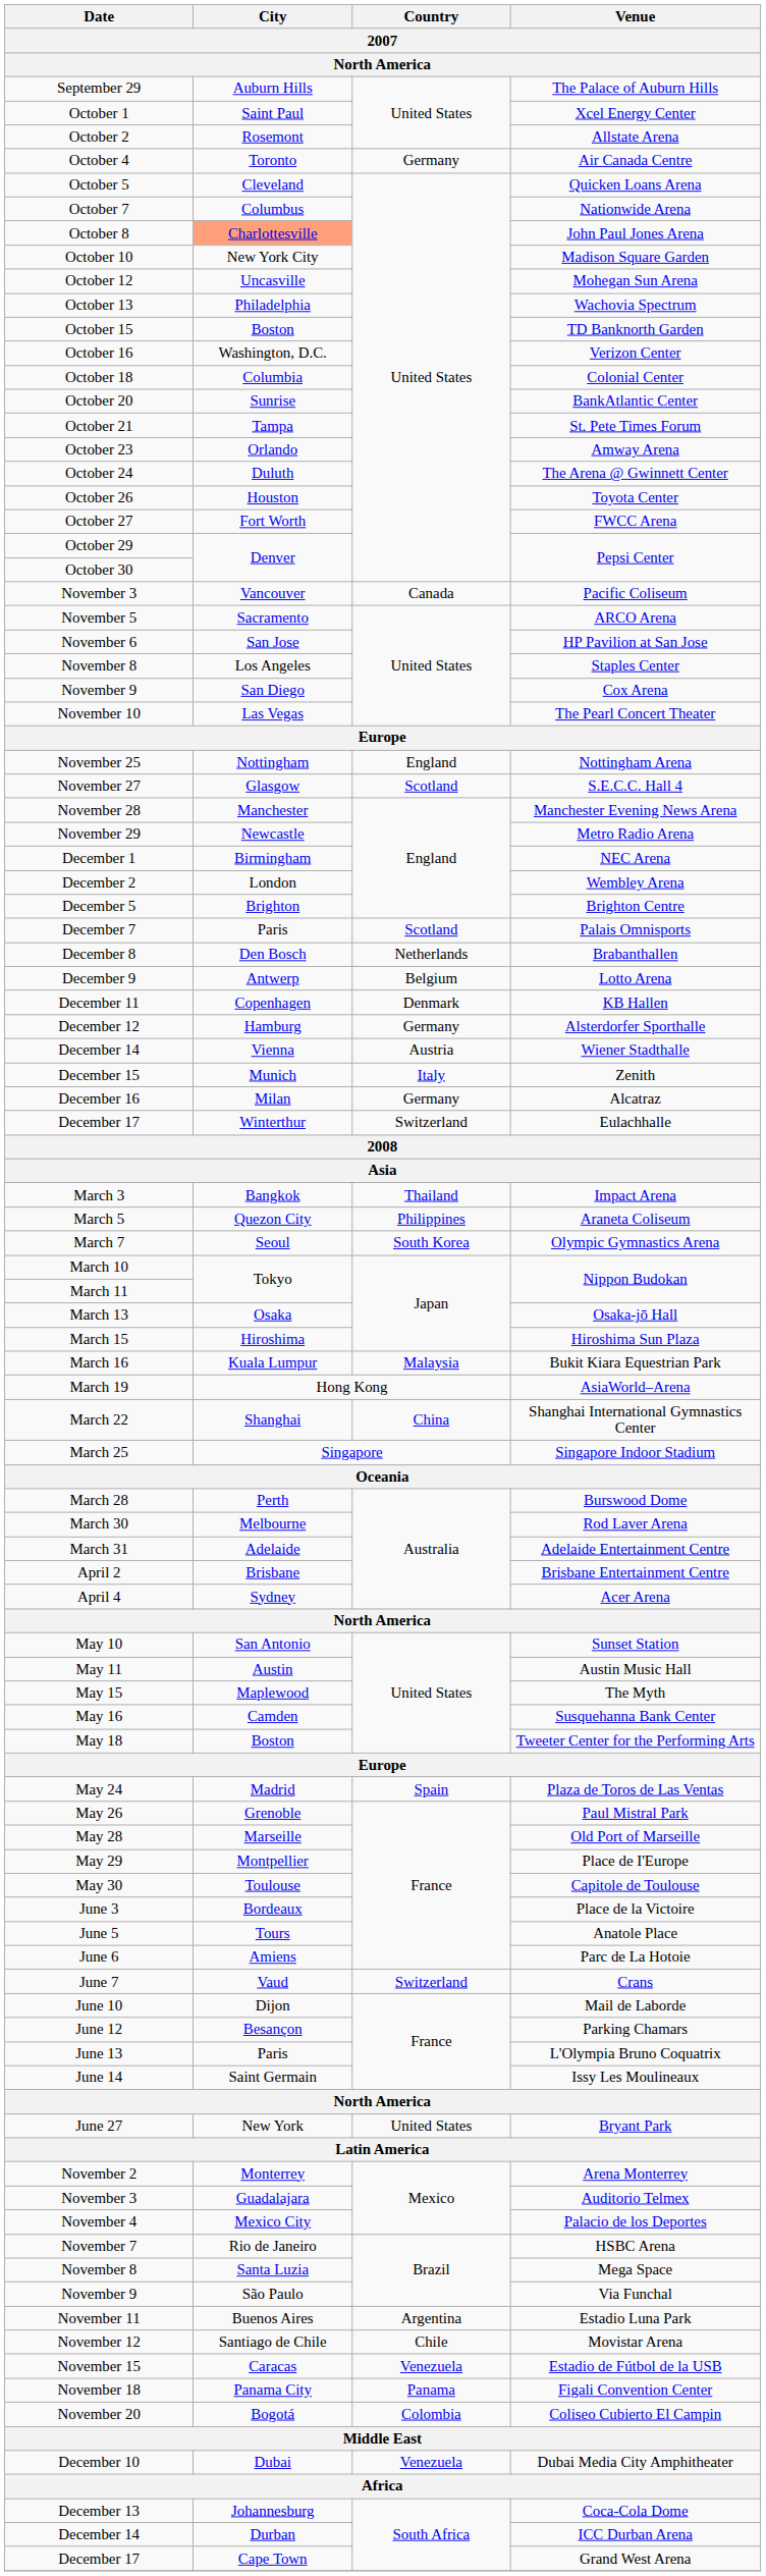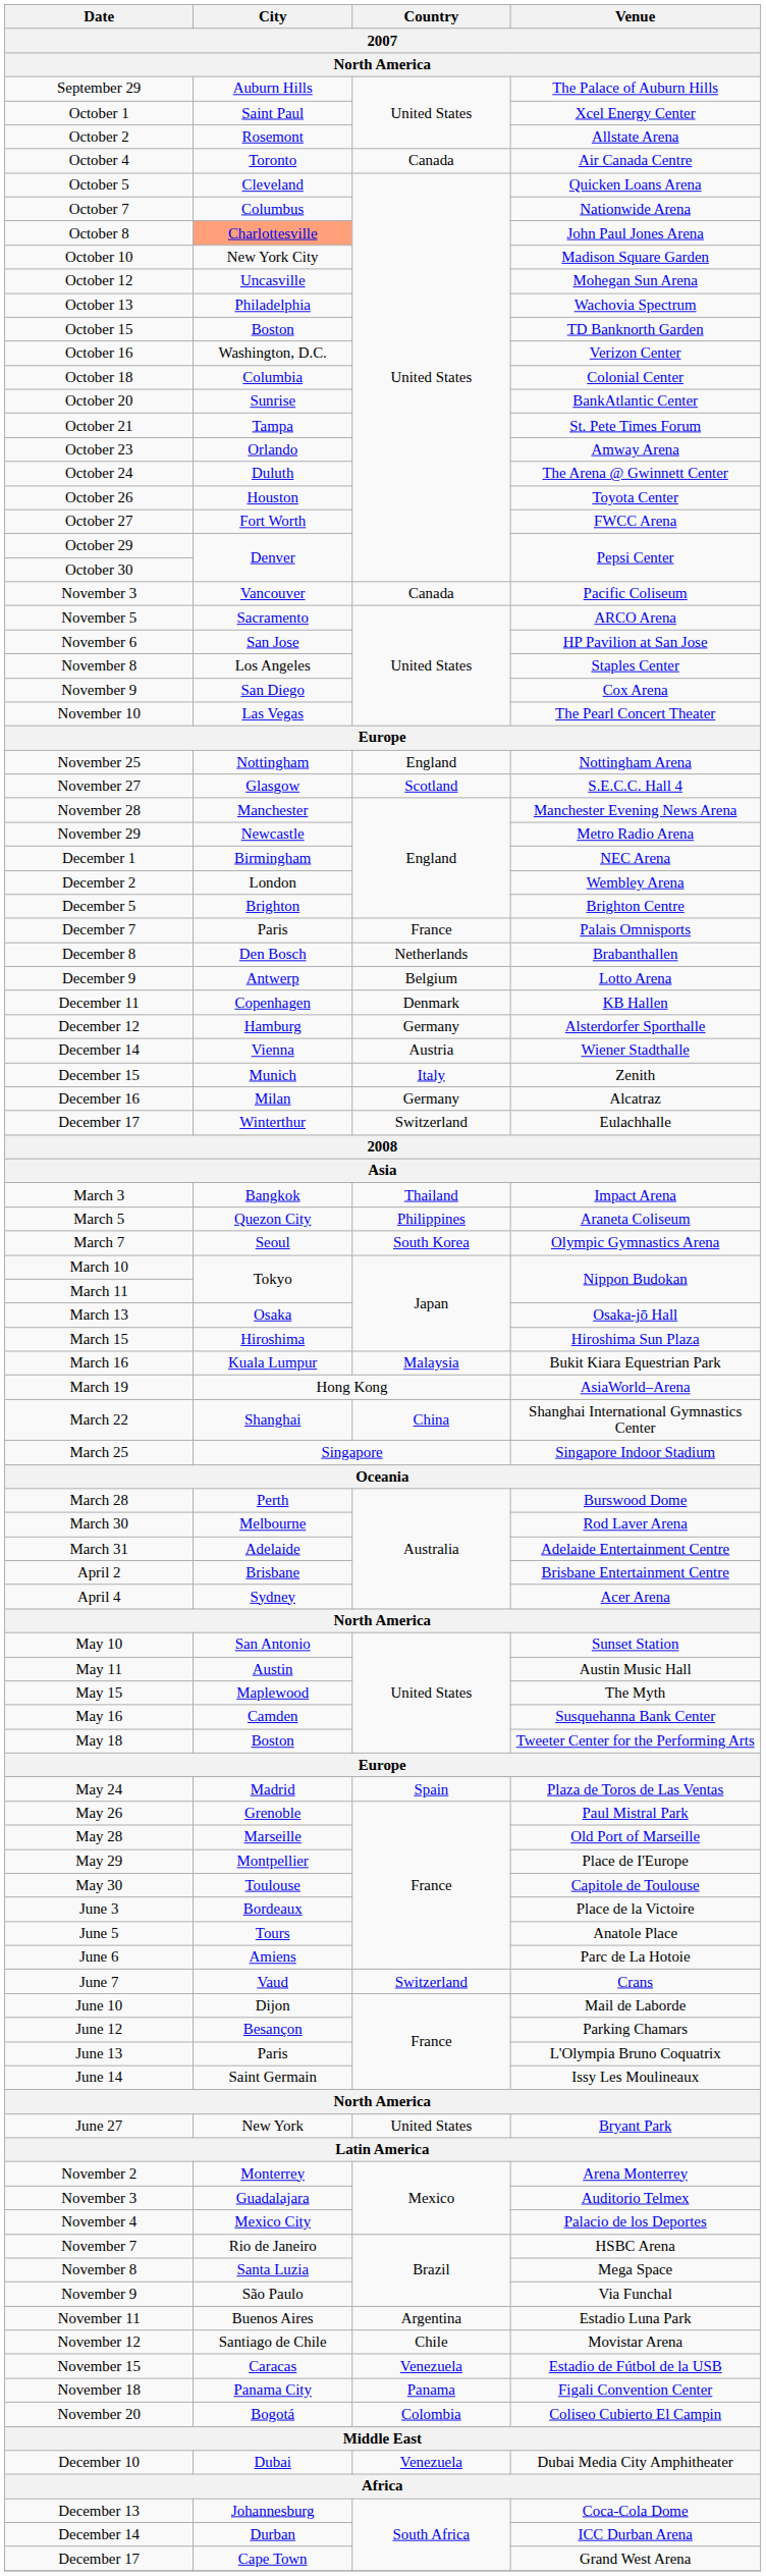 <table class="wikitable" style="text-align:center;">
 <tr>
 <th scope="col" style="width:12em;">Date</th>
 <th scope="col" style="width:10em;">City</th>
 <th scope="col" style="width:10em;">Country</th>
 <th scope="col" style="width:16em;">Venue</th>
 </tr>
 <tr>
 <th colspan="4"><strong>2007</strong></th>
 </tr>
 <tr>
 <th colspan="4"><strong>North America</strong></th>
 </tr>
 <tr>
 <td>September 29</td>
 <td><a href='#'>Auburn Hills</a></td>
 <td rowspan="3">United States</td>
 <td><a href='#'>The Palace of Auburn Hills</a></td>
 </tr>
 <tr>
 <td>October 1</td>
 <td><a href='#'>Saint Paul</a></td>
 <td><a href='#'>Xcel Energy Center</a></td>
 </tr>
 <tr>
 <td>October 2</td>
 <td><a href='#'>Rosemont</a></td>
 <td><a href='#'>Allstate Arena</a></td>
 </tr>
 <tr>
 <td>October 4</td>
 <td><a href='#'>Toronto</a></td>
-<td>Germany</td>
+<td>Canada</td>
 <td><a href='#'>Air Canada Centre</a></td>
 </tr>
 <tr>
 <td>October 5</td>
 <td><a href='#'>Cleveland</a></td>
 <td rowspan="17">United States</td>
 <td><a href='#'>Quicken Loans Arena</a></td>
 </tr>
 <tr>
 <td>October 7</td>
 <td><a href='#'>Columbus</a></td>
 <td><a href='#'>Nationwide Arena</a></td>
 </tr>
 <tr>
 <td>October 8</td>
 <td style="background: lightsalmon;"><a href='#'>Charlottesville</a></td>
 <td><a href='#'>John Paul Jones Arena</a></td>
 </tr>
 <tr>
 <td>October 10</td>
 <td>New York City</td>
 <td><a href='#'>Madison Square Garden</a></td>
 </tr>
 <tr>
 <td>October 12</td>
 <td><a href='#'>Uncasville</a></td>
 <td><a href='#'>Mohegan Sun Arena</a></td>
 </tr>
 <tr>
 <td>October 13</td>
 <td><a href='#'>Philadelphia</a></td>
 <td><a href='#'>Wachovia Spectrum</a></td>
 </tr>
 <tr>
 <td>October 15</td>
 <td><a href='#'>Boston</a></td>
 <td><a href='#'>TD Banknorth Garden</a></td>
 </tr>
 <tr>
 <td>October 16</td>
 <td>Washington, D.C.</td>
 <td><a href='#'>Verizon Center</a></td>
 </tr>
 <tr>
 <td>October 18</td>
 <td><a href='#'>Columbia</a></td>
 <td><a href='#'>Colonial Center</a></td>
 </tr>
 <tr>
 <td>October 20</td>
 <td><a href='#'>Sunrise</a></td>
 <td><a href='#'>BankAtlantic Center</a></td>
 </tr>
 <tr>
 <td>October 21</td>
 <td><a href='#'>Tampa</a></td>
 <td><a href='#'>St. Pete Times Forum</a></td>
 </tr>
 <tr>
 <td>October 23</td>
 <td><a href='#'>Orlando</a></td>
 <td><a href='#'>Amway Arena</a></td>
 </tr>
 <tr>
 <td>October 24</td>
 <td><a href='#'>Duluth</a></td>
 <td><a href='#'>The Arena @ Gwinnett Center</a></td>
 </tr>
 <tr>
 <td>October 26</td>
 <td><a href='#'>Houston</a></td>
 <td><a href='#'>Toyota Center</a></td>
 </tr>
 <tr>
 <td>October 27</td>
 <td><a href='#'>Fort Worth</a></td>
 <td><a href='#'>FWCC Arena</a></td>
 </tr>
 <tr>
 <td>October 29</td>
 <td rowspan="2"><a href='#'>Denver</a></td>
 <td rowspan="2"><a href='#'>Pepsi Center</a></td>
 </tr>
 <tr>
 <td>October 30</td>
 </tr>
 <tr>
 <td>November 3</td>
 <td><a href='#'>Vancouver</a></td>
 <td>Canada</td>
 <td><a href='#'>Pacific Coliseum</a></td>
 </tr>
 <tr>
 <td>November 5</td>
 <td><a href='#'>Sacramento</a></td>
 <td rowspan="5">United States</td>
 <td><a href='#'>ARCO Arena</a></td>
 </tr>
 <tr>
 <td>November 6</td>
 <td><a href='#'>San Jose</a></td>
 <td><a href='#'>HP Pavilion at San Jose</a></td>
 </tr>
 <tr>
 <td>November 8</td>
 <td>Los Angeles</td>
 <td><a href='#'>Staples Center</a></td>
 </tr>
 <tr>
 <td>November 9</td>
 <td><a href='#'>San Diego</a></td>
 <td><a href='#'>Cox Arena</a></td>
 </tr>
 <tr>
 <td>November 10</td>
 <td><a href='#'>Las Vegas</a></td>
 <td><a href='#'>The Pearl Concert Theater</a></td>
 </tr>
 <tr>
 <th colspan="4"><strong>Europe</strong></th>
 </tr>
 <tr>
 <td>November 25</td>
 <td><a href='#'>Nottingham</a></td>
 <td>England</td>
 <td><a href='#'>Nottingham Arena</a></td>
 </tr>
 <tr>
 <td>November 27</td>
 <td><a href='#'>Glasgow</a></td>
 <td><a href='#'>Scotland</a></td>
 <td><a href='#'>S.E.C.C. Hall 4</a></td>
 </tr>
 <tr>
 <td>November 28</td>
 <td><a href='#'>Manchester</a></td>
 <td rowspan="5">England</td>
 <td><a href='#'>Manchester Evening News Arena</a></td>
 </tr>
 <tr>
 <td>November 29</td>
 <td><a href='#'>Newcastle</a></td>
 <td><a href='#'>Metro Radio Arena</a></td>
 </tr>
 <tr>
 <td>December 1</td>
 <td><a href='#'>Birmingham</a></td>
 <td><a href='#'>NEC Arena</a></td>
 </tr>
 <tr>
 <td>December 2</td>
 <td>London</td>
 <td><a href='#'>Wembley Arena</a></td>
 </tr>
 <tr>
 <td>December 5</td>
 <td><a href='#'>Brighton</a></td>
 <td><a href='#'>Brighton Centre</a></td>
 </tr>
 <tr>
 <td>December 7</td>
 <td>Paris</td>
-<td><a href='#'>Scotland</a></td>
+<td>France</td>
 <td><a href='#'>Palais Omnisports</a></td>
 </tr>
 <tr>
 <td>December 8</td>
 <td><a href='#'>Den Bosch</a></td>
 <td>Netherlands</td>
 <td><a href='#'>Brabanthallen</a></td>
 </tr>
 <tr>
 <td>December 9</td>
 <td><a href='#'>Antwerp</a></td>
 <td>Belgium</td>
 <td><a href='#'>Lotto Arena</a></td>
 </tr>
 <tr>
 <td>December 11</td>
 <td><a href='#'>Copenhagen</a></td>
 <td>Denmark</td>
 <td><a href='#'>KB Hallen</a></td>
 </tr>
 <tr>
 <td>December 12</td>
 <td><a href='#'>Hamburg</a></td>
 <td>Germany</td>
 <td><a href='#'>Alsterdorfer Sporthalle</a></td>
 </tr>
 <tr>
 <td>December 14</td>
 <td><a href='#'>Vienna</a></td>
 <td>Austria</td>
 <td><a href='#'>Wiener Stadthalle</a></td>
 </tr>
 <tr>
 <td>December 15</td>
 <td><a href='#'>Munich</a></td>
 <td><a href='#'>Italy</a></td>
 <td>Zenith</td>
 </tr>
 <tr>
 <td>December 16</td>
 <td><a href='#'>Milan</a></td>
 <td>Germany</td>
 <td>Alcatraz</td>
 </tr>
 <tr>
 <td>December 17</td>
 <td><a href='#'>Winterthur</a></td>
 <td>Switzerland</td>
 <td>Eulachhalle</td>
 </tr>
 <tr>
 <th colspan="4"><strong>2008</strong></th>
 </tr>
 <tr>
 <th colspan="4"><strong>Asia</strong></th>
 </tr>
 <tr>
 <td>March 3</td>
 <td><a href='#'>Bangkok</a></td>
 <td><a href='#'>Thailand</a></td>
 <td><a href='#'>Impact Arena</a></td>
 </tr>
 <tr>
 <td>March 5</td>
 <td><a href='#'>Quezon City</a></td>
 <td><a href='#'>Philippines</a></td>
 <td><a href='#'>Araneta Coliseum</a></td>
 </tr>
 <tr>
 <td>March 7</td>
 <td><a href='#'>Seoul</a></td>
 <td><a href='#'>South Korea</a></td>
 <td><a href='#'>Olympic Gymnastics Arena</a></td>
 </tr>
 <tr>
 <td>March 10</td>
 <td rowspan="2">Tokyo</td>
 <td rowspan="4">Japan</td>
 <td rowspan="2"><a href='#'>Nippon Budokan</a></td>
 </tr>
 <tr>
 <td>March 11</td>
 </tr>
 <tr>
 <td>March 13</td>
 <td><a href='#'>Osaka</a></td>
 <td><a href='#'>Osaka-jō Hall</a></td>
 </tr>
 <tr>
 <td>March 15</td>
 <td><a href='#'>Hiroshima</a></td>
 <td><a href='#'>Hiroshima Sun Plaza</a></td>
 </tr>
 <tr>
 <td>March 16</td>
 <td><a href='#'>Kuala Lumpur</a></td>
 <td><a href='#'>Malaysia</a></td>
 <td>Bukit Kiara Equestrian Park</td>
 </tr>
 <tr>
 <td>March 19</td>
 <td colspan="2">Hong Kong</td>
 <td><a href='#'>AsiaWorld–Arena</a></td>
 </tr>
 <tr>
 <td>March 22</td>
 <td><a href='#'>Shanghai</a></td>
 <td><a href='#'>China</a></td>
 <td>Shanghai International Gymnastics Center</td>
 </tr>
 <tr>
 <td>March 25</td>
 <td colspan="2"><a href='#'>Singapore</a></td>
 <td><a href='#'>Singapore Indoor Stadium</a></td>
 </tr>
 <tr>
 <th colspan="4"><strong>Oceania</strong></th>
 </tr>
 <tr>
 <td>March 28</td>
 <td><a href='#'>Perth</a></td>
 <td rowspan="5">Australia</td>
 <td><a href='#'>Burswood Dome</a></td>
 </tr>
 <tr>
 <td>March 30</td>
 <td><a href='#'>Melbourne</a></td>
 <td><a href='#'>Rod Laver Arena</a></td>
 </tr>
 <tr>
 <td>March 31</td>
 <td><a href='#'>Adelaide</a></td>
 <td><a href='#'>Adelaide Entertainment Centre</a></td>
 </tr>
 <tr>
 <td>April 2</td>
 <td><a href='#'>Brisbane</a></td>
 <td><a href='#'>Brisbane Entertainment Centre</a></td>
 </tr>
 <tr>
 <td>April 4</td>
 <td><a href='#'>Sydney</a></td>
 <td><a href='#'>Acer Arena</a></td>
 </tr>
 <tr>
 <th colspan="4"><strong>North America</strong></th>
 </tr>
 <tr>
 <td>May 10</td>
 <td><a href='#'>San Antonio</a></td>
 <td rowspan="5">United States</td>
 <td><a href='#'>Sunset Station</a></td>
 </tr>
 <tr>
 <td>May 11</td>
 <td><a href='#'>Austin</a></td>
 <td>Austin Music Hall</td>
 </tr>
 <tr>
 <td>May 15</td>
 <td><a href='#'>Maplewood</a></td>
 <td>The Myth</td>
 </tr>
 <tr>
 <td>May 16</td>
 <td><a href='#'>Camden</a></td>
 <td><a href='#'>Susquehanna Bank Center</a></td>
 </tr>
 <tr>
 <td>May 18</td>
 <td><a href='#'>Boston</a></td>
 <td><a href='#'>Tweeter Center for the Performing Arts</a></td>
 </tr>
 <tr>
 <th colspan="4"><strong>Europe</strong></th>
 </tr>
 <tr>
 <td>May 24</td>
 <td><a href='#'>Madrid</a></td>
 <td><a href='#'>Spain</a></td>
 <td><a href='#'>Plaza de Toros de Las Ventas</a></td>
 </tr>
 <tr>
 <td>May 26</td>
 <td><a href='#'>Grenoble</a></td>
 <td rowspan="7">France</td>
 <td><a href='#'>Paul Mistral Park</a></td>
 </tr>
 <tr>
 <td>May 28</td>
 <td><a href='#'>Marseille</a></td>
 <td><a href='#'>Old Port of Marseille</a></td>
 </tr>
 <tr>
 <td>May 29</td>
 <td><a href='#'>Montpellier</a></td>
 <td>Place de I'Europe</td>
 </tr>
 <tr>
 <td>May 30</td>
 <td><a href='#'>Toulouse</a></td>
 <td><a href='#'>Capitole de Toulouse</a></td>
 </tr>
 <tr>
 <td>June 3</td>
 <td><a href='#'>Bordeaux</a></td>
 <td>Place de la Victoire</td>
 </tr>
 <tr>
 <td>June 5</td>
 <td><a href='#'>Tours</a></td>
 <td>Anatole Place</td>
 </tr>
 <tr>
 <td>June 6</td>
 <td><a href='#'>Amiens</a></td>
 <td>Parc de La Hotoie</td>
 </tr>
 <tr>
 <td>June 7</td>
 <td><a href='#'>Vaud</a></td>
 <td><a href='#'>Switzerland</a></td>
 <td><a href='#'>Crans</a></td>
 </tr>
 <tr>
 <td>June 10</td>
 <td>Dijon</td>
 <td rowspan="4">France</td>
 <td>Mail de Laborde</td>
 </tr>
 <tr>
 <td>June 12</td>
 <td><a href='#'>Besançon</a></td>
 <td>Parking Chamars</td>
 </tr>
 <tr>
 <td>June 13</td>
 <td>Paris</td>
 <td>L'Olympia Bruno Coquatrix</td>
 </tr>
 <tr>
 <td>June 14</td>
 <td>Saint Germain</td>
 <td>Issy Les Moulineaux</td>
 </tr>
 <tr>
 <th colspan="4"><strong>North America</strong></th>
 </tr>
 <tr>
 <td>June 27</td>
 <td>New York</td>
 <td>United States</td>
 <td><a href='#'>Bryant Park</a></td>
 </tr>
 <tr>
 <th colspan="4"><strong>Latin America</strong></th>
 </tr>
 <tr>
 <td>November 2</td>
 <td><a href='#'>Monterrey</a></td>
 <td rowspan="3">Mexico</td>
 <td><a href='#'>Arena Monterrey</a></td>
 </tr>
 <tr>
 <td>November 3</td>
 <td><a href='#'>Guadalajara</a></td>
 <td><a href='#'>Auditorio Telmex</a></td>
 </tr>
 <tr>
 <td>November 4</td>
 <td><a href='#'>Mexico City</a></td>
 <td><a href='#'>Palacio de los Deportes</a></td>
 </tr>
 <tr>
 <td>November 7</td>
 <td>Rio de Janeiro</td>
 <td rowspan="3">Brazil</td>
 <td>HSBC Arena</td>
 </tr>
 <tr>
 <td>November 8</td>
 <td><a href='#'>Santa Luzia</a></td>
 <td>Mega Space</td>
 </tr>
 <tr>
 <td>November 9</td>
 <td>São Paulo</td>
 <td>Via Funchal</td>
 </tr>
 <tr>
 <td>November 11</td>
 <td>Buenos Aires</td>
 <td>Argentina</td>
 <td>Estadio Luna Park</td>
 </tr>
 <tr>
 <td>November 12</td>
 <td>Santiago de Chile</td>
 <td>Chile</td>
 <td>Movistar Arena</td>
 </tr>
 <tr>
 <td>November 15</td>
 <td><a href='#'>Caracas</a></td>
 <td><a href='#'>Venezuela</a></td>
 <td><a href='#'>Estadio de Fútbol de la USB</a></td>
 </tr>
 <tr>
 <td>November 18</td>
 <td><a href='#'>Panama City</a></td>
 <td><a href='#'>Panama</a></td>
 <td><a href='#'>Figali Convention Center</a></td>
 </tr>
 <tr>
 <td>November 20</td>
 <td><a href='#'>Bogotá</a></td>
 <td><a href='#'>Colombia</a></td>
 <td><a href='#'>Coliseo Cubierto El Campin</a></td>
 </tr>
 <tr>
 <th colspan="4"><strong>Middle East</strong></th>
 </tr>
 <tr>
 <td>December 10</td>
 <td><a href='#'>Dubai</a></td>
 <td><a href='#'>Venezuela</a></td>
 <td>Dubai Media City Amphitheater</td>
 </tr>
 <tr>
 <th colspan="4"><strong>Africa</strong></th>
 </tr>
 <tr>
 <td>December 13</td>
 <td><a href='#'>Johannesburg</a></td>
 <td rowspan="3"><a href='#'>South Africa</a></td>
 <td><a href='#'>Coca-Cola Dome</a></td>
 </tr>
 <tr>
 <td>December 14</td>
 <td><a href='#'>Durban</a></td>
 <td><a href='#'>ICC Durban Arena</a></td>
 </tr>
 <tr>
 <td>December 17</td>
 <td><a href='#'>Cape Town</a></td>
 <td>Grand West Arena</td>
 </tr>
 <tr>
 </tr>
 </table>
